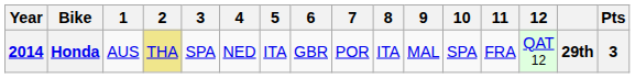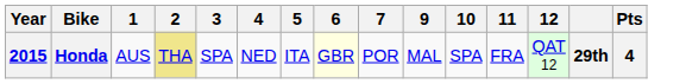 <table class="wikitable" style="text-align:center; font-size:90%">
 <tr>
 <th>Year</th>
 <th>Bike</th>
 <th>1</th>
 <th>2</th>
 <th>3</th>
 <th>4</th>
 <th>5</th>
 <th>6</th>
 <th>7</th>
-<th>8</th>
 <th>9</th>
 <th>10</th>
 <th>11</th>
 <th>12</th>
 <th></th>
 <th>Pts</th>
 </tr>
 <tr>
-<th><a href='#'>2014</a></th>
+<th><a href='#'>2015</a></th>
 <th><a href='#'>Honda</a></th>
 <td><a href='#'>AUS</a></td>
 <td style="background: khaki;"><a href='#'>THA</a></td>
 <td><a href='#'>SPA</a></td>
 <td><a href='#'>NED</a></td>
 <td><a href='#'>ITA</a></td>
-<td><a href='#'>GBR</a></td>
+<td style="background: lightyellow;"><a href='#'>GBR</a></td>
 <td><a href='#'>POR</a></td>
-<td><a href='#'>ITA</a></td>
 <td><a href='#'>MAL</a></td>
 <td><a href='#'>SPA</a></td>
 <td><a href='#'>FRA</a></td>
 <td style="background:#dfffdf;"><a href='#'>QAT</a><br><small>12</small></td>
 <th>29th</th>
-<th>3</th>
+<th>4</th>
 </tr>
 </table>
